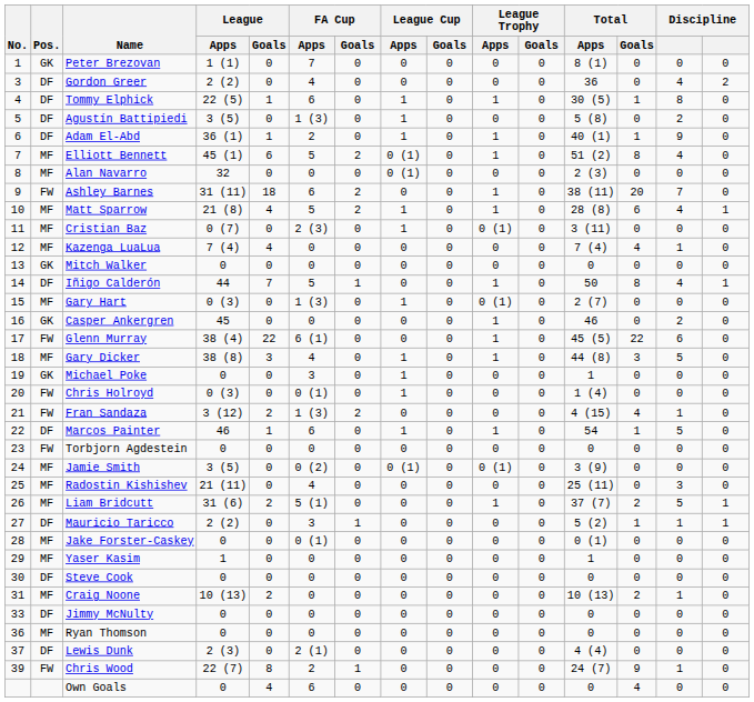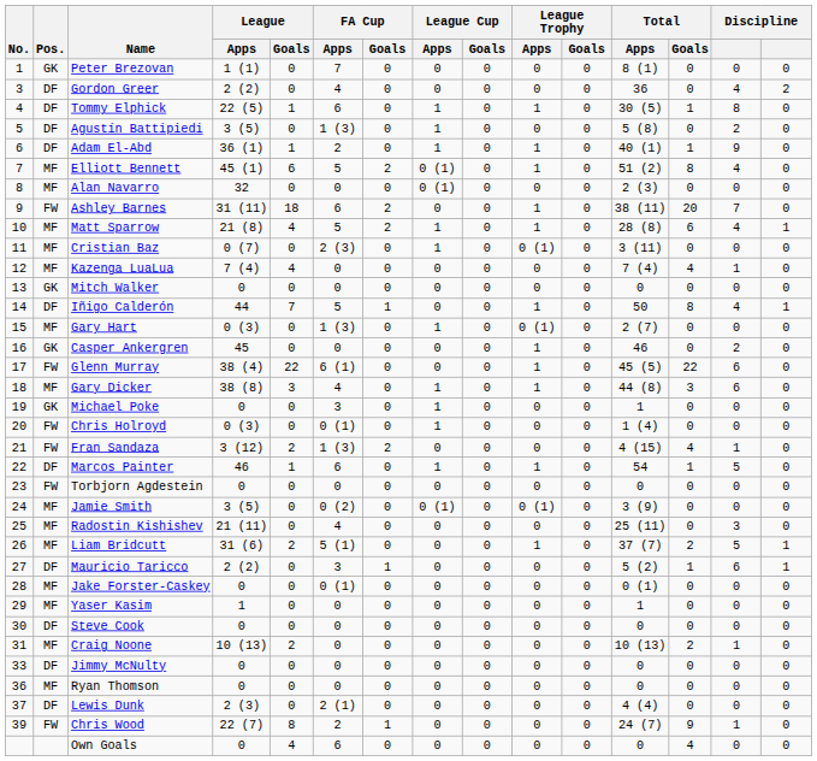 <table class="wikitable sortable" style="text-align:center">
 <tr>
 <th rowspan="2" valign="bottom">No.</th>
 <th rowspan="2" valign="bottom">Pos.</th>
 <th rowspan="2" valign="bottom">Name</th>
 <th colspan="2" width="100">League</th>
 <th colspan="2" width="100">FA Cup</th>
 <th colspan="2" width="100">League Cup</th>
 <th colspan="2" width="100">League Trophy</th>
 <th colspan="2" width="100">Total</th>
 <th colspan="2" width="100">Discipline</th>
 </tr>
 <tr>
 <th>Apps</th>
 <th>Goals</th>
 <th>Apps</th>
 <th>Goals</th>
 <th>Apps</th>
 <th>Goals</th>
 <th>Apps</th>
 <th>Goals</th>
 <th>Apps</th>
 <th>Goals</th>
 <th></th>
 <th></th>
 </tr>
 <tr>
 <td>1</td>
 <td>GK</td>
 <td align="left"><a href='#'>Peter Brezovan</a></td>
 <td>1 (1)</td>
 <td>0</td>
 <td>7</td>
 <td>0</td>
 <td>0</td>
 <td>0</td>
 <td>0</td>
 <td>0</td>
 <td>8 (1)</td>
 <td>0</td>
 <td>0</td>
 <td>0</td>
 </tr>
 <tr>
 <td>3</td>
 <td>DF</td>
 <td align="left"><a href='#'>Gordon Greer</a></td>
 <td>2 (2)</td>
 <td>0</td>
 <td>4</td>
 <td>0</td>
 <td>0</td>
 <td>0</td>
 <td>0</td>
 <td>0</td>
 <td>36</td>
 <td>0</td>
 <td>4</td>
 <td>2</td>
 </tr>
 <tr>
 <td>4</td>
 <td>DF</td>
 <td align="left"><a href='#'>Tommy Elphick</a></td>
 <td>22 (5)</td>
 <td>1</td>
 <td>6</td>
 <td>0</td>
 <td>1</td>
 <td>0</td>
 <td>1</td>
 <td>0</td>
 <td>30 (5)</td>
 <td>1</td>
 <td>8</td>
 <td>0</td>
 </tr>
 <tr>
 <td>5</td>
 <td>DF</td>
 <td align="left"><a href='#'>Agustín Battipiedi</a></td>
 <td>3 (5)</td>
 <td>0</td>
 <td>1 (3)</td>
 <td>0</td>
 <td>1</td>
 <td>0</td>
 <td>0</td>
 <td>0</td>
 <td>5 (8)</td>
 <td>0</td>
 <td>2</td>
 <td>0</td>
 </tr>
 <tr>
 <td>6</td>
 <td>DF</td>
 <td align="left"><a href='#'>Adam El-Abd</a></td>
 <td>36 (1)</td>
 <td>1</td>
 <td>2</td>
 <td>0</td>
 <td>1</td>
 <td>0</td>
 <td>1</td>
 <td>0</td>
 <td>40 (1)</td>
 <td>1</td>
 <td>9</td>
 <td>0</td>
 </tr>
 <tr>
 <td>7</td>
 <td>MF</td>
 <td align="left"><a href='#'>Elliott Bennett</a></td>
 <td>45 (1)</td>
 <td>6</td>
 <td>5</td>
 <td>2</td>
 <td>0 (1)</td>
 <td>0</td>
 <td>1</td>
 <td>0</td>
 <td>51 (2)</td>
 <td>8</td>
 <td>4</td>
 <td>0</td>
 </tr>
 <tr>
 <td>8</td>
 <td>MF</td>
 <td align="left"><a href='#'>Alan Navarro</a></td>
 <td>32</td>
 <td>0</td>
 <td>0</td>
 <td>0</td>
 <td>0 (1)</td>
 <td>0</td>
 <td>0</td>
 <td>0</td>
 <td>2 (3)</td>
 <td>0</td>
 <td>0</td>
 <td>0</td>
 </tr>
 <tr>
 <td>9</td>
 <td>FW</td>
 <td align="left"><a href='#'>Ashley Barnes</a></td>
 <td>31 (11)</td>
 <td>18</td>
 <td>6</td>
 <td>2</td>
 <td>0</td>
 <td>0</td>
 <td>1</td>
 <td>0</td>
 <td>38 (11)</td>
 <td>20</td>
 <td>7</td>
 <td>0</td>
 </tr>
 <tr>
 <td>10</td>
 <td>MF</td>
 <td align="left"><a href='#'>Matt Sparrow</a></td>
 <td>21 (8)</td>
 <td>4</td>
 <td>5</td>
 <td>2</td>
 <td>1</td>
 <td>0</td>
 <td>1</td>
 <td>0</td>
 <td>28 (8)</td>
 <td>6</td>
 <td>4</td>
 <td>1</td>
 </tr>
 <tr>
 <td>11</td>
 <td>MF</td>
 <td align="left"><a href='#'>Cristian Baz</a></td>
 <td>0 (7)</td>
 <td>0</td>
 <td>2 (3)</td>
 <td>0</td>
 <td>1</td>
 <td>0</td>
 <td>0 (1)</td>
 <td>0</td>
 <td>3 (11)</td>
 <td>0</td>
 <td>0</td>
 <td>0</td>
 </tr>
 <tr>
 <td>12</td>
 <td>MF</td>
 <td align="left"><a href='#'>Kazenga LuaLua</a></td>
 <td>7 (4)</td>
 <td>4</td>
 <td>0</td>
 <td>0</td>
 <td>0</td>
 <td>0</td>
 <td>0</td>
 <td>0</td>
 <td>7 (4)</td>
 <td>4</td>
 <td>1</td>
 <td>0</td>
 </tr>
 <tr>
 <td>13</td>
 <td>GK</td>
 <td align="left"><a href='#'>Mitch Walker</a></td>
 <td>0</td>
 <td>0</td>
 <td>0</td>
 <td>0</td>
 <td>0</td>
 <td>0</td>
 <td>0</td>
 <td>0</td>
 <td>0</td>
 <td>0</td>
 <td>0</td>
 <td>0</td>
 </tr>
 <tr>
 <td>14</td>
 <td>DF</td>
 <td align="left"><a href='#'>Iñigo Calderón</a></td>
 <td>44</td>
 <td>7</td>
 <td>5</td>
 <td>1</td>
 <td>0</td>
 <td>0</td>
 <td>1</td>
 <td>0</td>
 <td>50</td>
 <td>8</td>
 <td>4</td>
 <td>1</td>
 </tr>
 <tr>
 <td>15</td>
 <td>MF</td>
 <td align="left"><a href='#'>Gary Hart</a></td>
 <td>0 (3)</td>
 <td>0</td>
 <td>1 (3)</td>
 <td>0</td>
 <td>1</td>
 <td>0</td>
 <td>0 (1)</td>
 <td>0</td>
 <td>2 (7)</td>
 <td>0</td>
 <td>0</td>
 <td>0</td>
 </tr>
 <tr>
 <td>16</td>
 <td>GK</td>
 <td align="left"><a href='#'>Casper Ankergren</a></td>
 <td>45</td>
 <td>0</td>
 <td>0</td>
 <td>0</td>
 <td>0</td>
 <td>0</td>
 <td>1</td>
 <td>0</td>
 <td>46</td>
 <td>0</td>
 <td>2</td>
 <td>0</td>
 </tr>
 <tr>
 <td>17</td>
 <td>FW</td>
 <td align="left"><a href='#'>Glenn Murray</a></td>
 <td>38 (4)</td>
 <td>22</td>
 <td>6 (1)</td>
 <td>0</td>
 <td>0</td>
 <td>0</td>
 <td>1</td>
 <td>0</td>
 <td>45 (5)</td>
 <td>22</td>
 <td>6</td>
 <td>0</td>
 </tr>
 <tr>
 <td>18</td>
 <td>MF</td>
 <td align="left"><a href='#'>Gary Dicker</a></td>
 <td>38 (8)</td>
 <td>3</td>
 <td>4</td>
 <td>0</td>
 <td>1</td>
 <td>0</td>
 <td>1</td>
 <td>0</td>
 <td>44 (8)</td>
 <td>3</td>
-<td>5</td>
+<td>6</td>
 <td>0</td>
 </tr>
 <tr>
 <td>19</td>
 <td>GK</td>
 <td align="left"><a href='#'>Michael Poke</a></td>
 <td>0</td>
 <td>0</td>
 <td>3</td>
 <td>0</td>
 <td>1</td>
 <td>0</td>
 <td>0</td>
 <td>0</td>
 <td>1</td>
 <td>0</td>
 <td>0</td>
 <td>0</td>
 </tr>
 <tr>
 <td>20</td>
 <td>FW</td>
 <td align="left"><a href='#'>Chris Holroyd</a></td>
 <td>0 (3)</td>
 <td>0</td>
 <td>0 (1)</td>
 <td>0</td>
 <td>1</td>
 <td>0</td>
 <td>0</td>
 <td>0</td>
 <td>1 (4)</td>
 <td>0</td>
 <td>0</td>
 <td>0</td>
 </tr>
 <tr>
 <td>21</td>
 <td>FW</td>
 <td align="left"><a href='#'>Fran Sandaza</a></td>
 <td>3 (12)</td>
 <td>2</td>
 <td>1 (3)</td>
 <td>2</td>
 <td>0</td>
 <td>0</td>
 <td>0</td>
 <td>0</td>
 <td>4 (15)</td>
 <td>4</td>
 <td>1</td>
 <td>0</td>
 </tr>
 <tr>
 <td>22</td>
 <td>DF</td>
 <td align="left"><a href='#'>Marcos Painter</a></td>
 <td>46</td>
 <td>1</td>
 <td>6</td>
 <td>0</td>
 <td>1</td>
 <td>0</td>
 <td>1</td>
 <td>0</td>
 <td>54</td>
 <td>1</td>
 <td>5</td>
 <td>0</td>
 </tr>
 <tr>
 <td>23</td>
 <td>FW</td>
 <td align="left">Torbjorn Agdestein</td>
 <td>0</td>
 <td>0</td>
 <td>0</td>
 <td>0</td>
 <td>0</td>
 <td>0</td>
 <td>0</td>
 <td>0</td>
 <td>0</td>
 <td>0</td>
 <td>0</td>
 <td>0</td>
 </tr>
 <tr>
 <td>24</td>
 <td>MF</td>
 <td align="left"><a href='#'>Jamie Smith</a></td>
 <td>3 (5)</td>
 <td>0</td>
 <td>0 (2)</td>
 <td>0</td>
 <td>0 (1)</td>
 <td>0</td>
 <td>0 (1)</td>
 <td>0</td>
 <td>3 (9)</td>
 <td>0</td>
 <td>0</td>
 <td>0</td>
 </tr>
 <tr>
 <td>25</td>
 <td>MF</td>
 <td align="left"><a href='#'>Radostin Kishishev</a></td>
 <td>21 (11)</td>
 <td>0</td>
 <td>4</td>
 <td>0</td>
 <td>0</td>
 <td>0</td>
 <td>0</td>
 <td>0</td>
 <td>25 (11)</td>
 <td>0</td>
 <td>3</td>
 <td>0</td>
 </tr>
 <tr>
 <td>26</td>
 <td>MF</td>
 <td align="left"><a href='#'>Liam Bridcutt</a></td>
 <td>31 (6)</td>
 <td>2</td>
 <td>5 (1)</td>
 <td>0</td>
 <td>0</td>
 <td>0</td>
 <td>1</td>
 <td>0</td>
 <td>37 (7)</td>
 <td>2</td>
 <td>5</td>
 <td>1</td>
 </tr>
 <tr>
 <td>27</td>
 <td>DF</td>
 <td align="left"><a href='#'>Mauricio Taricco</a></td>
 <td>2 (2)</td>
 <td>0</td>
 <td>3</td>
 <td>1</td>
 <td>0</td>
 <td>0</td>
 <td>0</td>
 <td>0</td>
 <td>5 (2)</td>
 <td>1</td>
-<td>1</td>
+<td>6</td>
 <td>1</td>
 </tr>
 <tr>
 <td>28</td>
 <td>MF</td>
 <td align="left"><a href='#'>Jake Forster-Caskey</a></td>
 <td>0</td>
 <td>0</td>
 <td>0 (1)</td>
 <td>0</td>
 <td>0</td>
 <td>0</td>
 <td>0</td>
 <td>0</td>
 <td>0 (1)</td>
 <td>0</td>
 <td>0</td>
 <td>0</td>
 </tr>
 <tr>
 <td>29</td>
 <td>MF</td>
 <td align="left"><a href='#'>Yaser Kasim</a></td>
 <td>1</td>
 <td>0</td>
 <td>0</td>
 <td>0</td>
 <td>0</td>
 <td>0</td>
 <td>0</td>
 <td>0</td>
 <td>1</td>
 <td>0</td>
 <td>0</td>
 <td>0</td>
 </tr>
 <tr>
 <td>30</td>
 <td>DF</td>
 <td align="left"><a href='#'>Steve Cook</a></td>
 <td>0</td>
 <td>0</td>
 <td>0</td>
 <td>0</td>
 <td>0</td>
 <td>0</td>
 <td>0</td>
 <td>0</td>
 <td>0</td>
 <td>0</td>
 <td>0</td>
 <td>0</td>
 </tr>
 <tr>
 <td>31</td>
 <td>MF</td>
 <td align="left"><a href='#'>Craig Noone</a></td>
 <td>10 (13)</td>
 <td>2</td>
 <td>0</td>
 <td>0</td>
 <td>0</td>
 <td>0</td>
 <td>0</td>
 <td>0</td>
 <td>10 (13)</td>
 <td>2</td>
 <td>1</td>
 <td>0</td>
 </tr>
 <tr>
 <td>33</td>
 <td>DF</td>
 <td align="left"><a href='#'>Jimmy McNulty</a></td>
 <td>0</td>
 <td>0</td>
 <td>0</td>
 <td>0</td>
 <td>0</td>
 <td>0</td>
 <td>0</td>
 <td>0</td>
 <td>0</td>
 <td>0</td>
 <td>0</td>
 <td>0</td>
 </tr>
 <tr>
 <td>36</td>
 <td>MF</td>
 <td align="left">Ryan Thomson</td>
 <td>0</td>
 <td>0</td>
 <td>0</td>
 <td>0</td>
 <td>0</td>
 <td>0</td>
 <td>0</td>
 <td>0</td>
 <td>0</td>
 <td>0</td>
 <td>0</td>
 <td>0</td>
 </tr>
 <tr>
 <td>37</td>
 <td>DF</td>
 <td align="left"><a href='#'>Lewis Dunk</a></td>
 <td>2 (3)</td>
 <td>0</td>
 <td>2 (1)</td>
 <td>0</td>
 <td>0</td>
 <td>0</td>
 <td>0</td>
 <td>0</td>
 <td>4 (4)</td>
 <td>0</td>
 <td>0</td>
 <td>0</td>
 </tr>
 <tr>
 <td>39</td>
 <td>FW</td>
 <td align="left"><a href='#'>Chris Wood</a></td>
 <td>22 (7)</td>
 <td>8</td>
 <td>2</td>
 <td>1</td>
 <td>0</td>
 <td>0</td>
 <td>0</td>
 <td>0</td>
 <td>24 (7)</td>
 <td>9</td>
 <td>1</td>
 <td>0</td>
 </tr>
 <tr>
 <td></td>
 <td></td>
 <td align="left"> Own Goals</td>
 <td>0</td>
 <td>4</td>
 <td>6</td>
 <td>0</td>
 <td>0</td>
 <td>0</td>
 <td>0</td>
 <td>0</td>
 <td>0</td>
 <td>4</td>
 <td>0</td>
 <td>0</td>
 </tr>
 </table>
